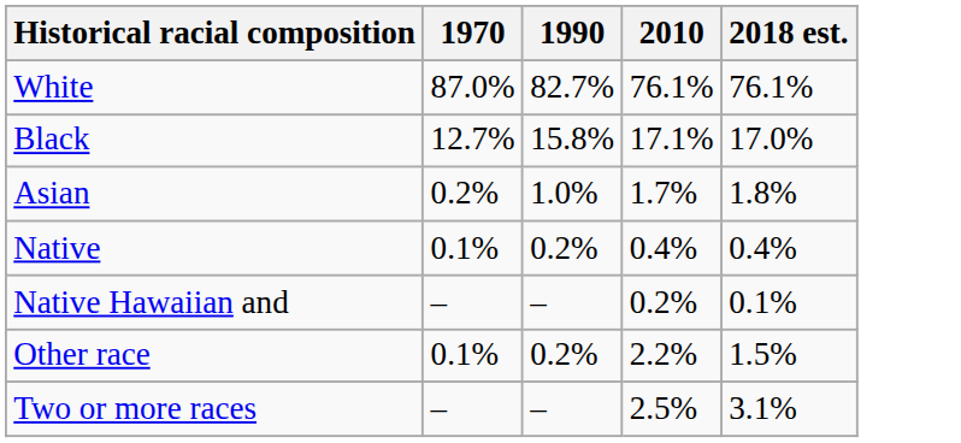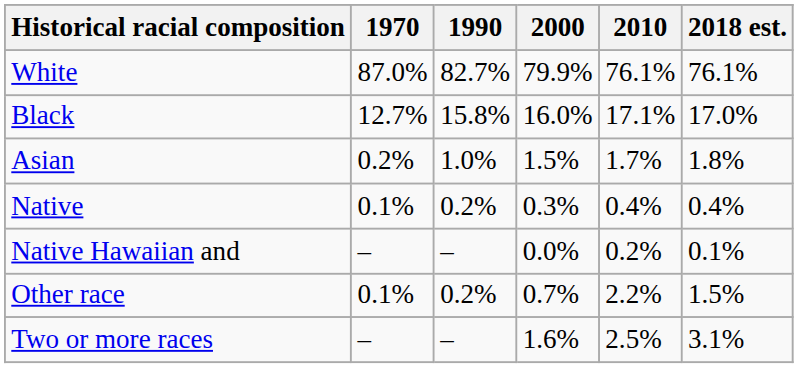 <table class="wikitable sortable collapsible mw-collapsed" style="font-size: 90%;">
 <tr>
 <th>Historical racial composition</th>
 <th>1970</th>
 <th>1990</th>
+<th>2000</th>
 <th>2010</th>
 <th>2018 est.</th>
 </tr>
 <tr>
 <td><a href='#'>White</a></td>
 <td>87.0%</td>
 <td>82.7%</td>
+<td>79.9%</td>
 <td>76.1%</td>
 <td>76.1%</td>
 </tr>
 <tr>
 <td><a href='#'>Black</a></td>
 <td>12.7%</td>
 <td>15.8%</td>
+<td>16.0%</td>
 <td>17.1%</td>
 <td>17.0%</td>
 </tr>
 <tr>
 <td><a href='#'>Asian</a></td>
 <td>0.2%</td>
 <td>1.0%</td>
+<td>1.5%</td>
 <td>1.7%</td>
 <td>1.8%</td>
 </tr>
 <tr>
 <td><a href='#'>Native</a></td>
 <td>0.1%</td>
 <td>0.2%</td>
+<td>0.3%</td>
 <td>0.4%</td>
 <td>0.4%</td>
 </tr>
 <tr>
 <td><a href='#'>Native Hawaiian</a> and </td>
 <td>–</td>
 <td>–</td>
+<td>0.0%</td>
 <td>0.2%</td>
 <td>0.1%</td>
 </tr>
 <tr>
 <td><a href='#'>Other race</a></td>
 <td>0.1%</td>
 <td>0.2%</td>
+<td>0.7%</td>
 <td>2.2%</td>
 <td>1.5%</td>
 </tr>
 <tr>
 <td><a href='#'>Two or more races</a></td>
 <td>–</td>
 <td>–</td>
+<td>1.6%</td>
 <td>2.5%</td>
 <td>3.1%</td>
 </tr>
 </table>
